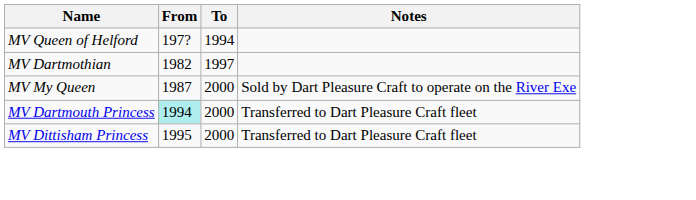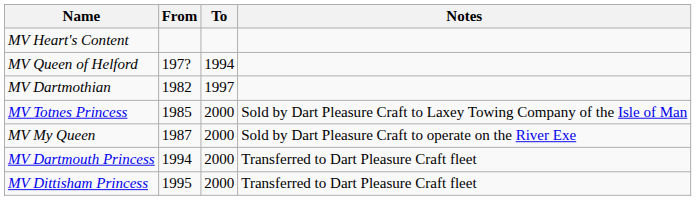 <table class="wikitable">
 <tr>
 <th>Name</th>
 <th>From</th>
 <th>To</th>
 <th>Notes</th>
+</tr>
+<tr>
+<td><em>MV Heart's Content</em></td>
+<td></td>
+<td></td>
+<td></td>
 </tr>
 <tr>
 <td><em>MV Queen of Helford</em></td>
 <td>197?</td>
 <td>1994</td>
 <td></td>
 </tr>
 <tr>
 <td><em>MV Dartmothian</em></td>
 <td>1982</td>
 <td>1997</td>
 <td></td>
 </tr>
 <tr>
+<td><em><a href='#'>MV Totnes Princess</a></em></td>
+<td>1985</td>
+<td>2000</td>
+<td>Sold by Dart Pleasure Craft to Laxey Towing Company of the <a href='#'>Isle of Man</a></td>
+</tr>
+<tr>
 <td><em>MV My Queen</em></td>
 <td>1987</td>
 <td>2000</td>
 <td>Sold by Dart Pleasure Craft to operate on the <a href='#'>River Exe</a></td>
 </tr>
 <tr>
 <td><em><a href='#'>MV Dartmouth Princess</a></em></td>
-<td style="background: paleturquoise;">1994</td>
+<td>1994</td>
 <td>2000</td>
 <td>Transferred to Dart Pleasure Craft fleet</td>
 </tr>
 <tr>
 <td><em><a href='#'>MV Dittisham Princess</a></em></td>
 <td>1995</td>
 <td>2000</td>
 <td>Transferred to Dart Pleasure Craft fleet</td>
 </tr>
 </table>
